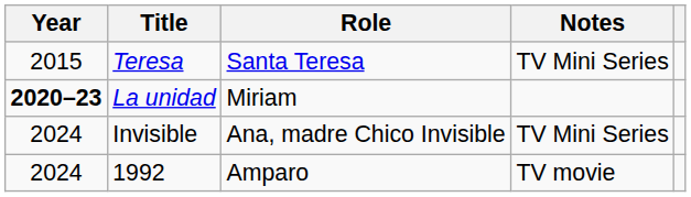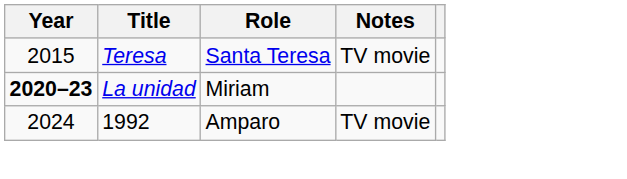 <table class="wikitable sortable">
 <tr>
 <th>Year</th>
 <th>Title</th>
 <th>Role</th>
 <th class = "unsortable">Notes</th>
 <th class = "unsortable"></th>
 </tr>
 <tr>
 <td align = "center">2015</td>
 <td><em><a href='#'>Teresa</a></em></td>
 <td><a href='#'>Santa Teresa</a></td>
-<td>TV Mini Series</td>
+<td>TV movie</td>
 <td align = "center"></td>
 </tr>
 <tr>
 <td align= "center"><strong>2020–23</strong></td>
 <td><em><a href='#'>La unidad</a></em></td>
 <td>Miriam</td>
 <td></td>
 <td align = "center"></td>
 </tr>
 <tr>
 <td align = "center">2024</td>
-<td>Invisible</td>
-<td>Ana, madre Chico Invisible</td>
-<td>TV Mini Series</td>
-<td></td>
-</tr>
-<tr>
-<td align = "center">2024</td>
 <td>1992</td>
 <td>Amparo</td>
 <td>TV movie</td>
 <td></td>
 </tr>
 </table>
